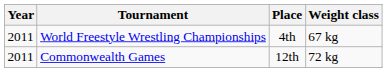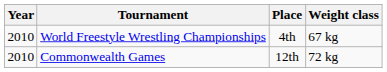 <table class=wikitable>
 <tr>
 <th>Year</th>
 <th>Tournament</th>
 <th>Place</th>
 <th>Weight class</th>
 </tr>
 <tr>
-<td>2011</td>
+<td>2010</td>
 <td><a href='#'>World Freestyle Wrestling Championships</a></td>
 <td align="center">4th</td>
 <td>67 kg</td>
 </tr>
 <tr>
-<td>2011</td>
+<td>2010</td>
 <td><a href='#'>Commonwealth Games</a></td>
 <td align="center">12th</td>
 <td>72 kg</td>
 </tr>
 </table>
